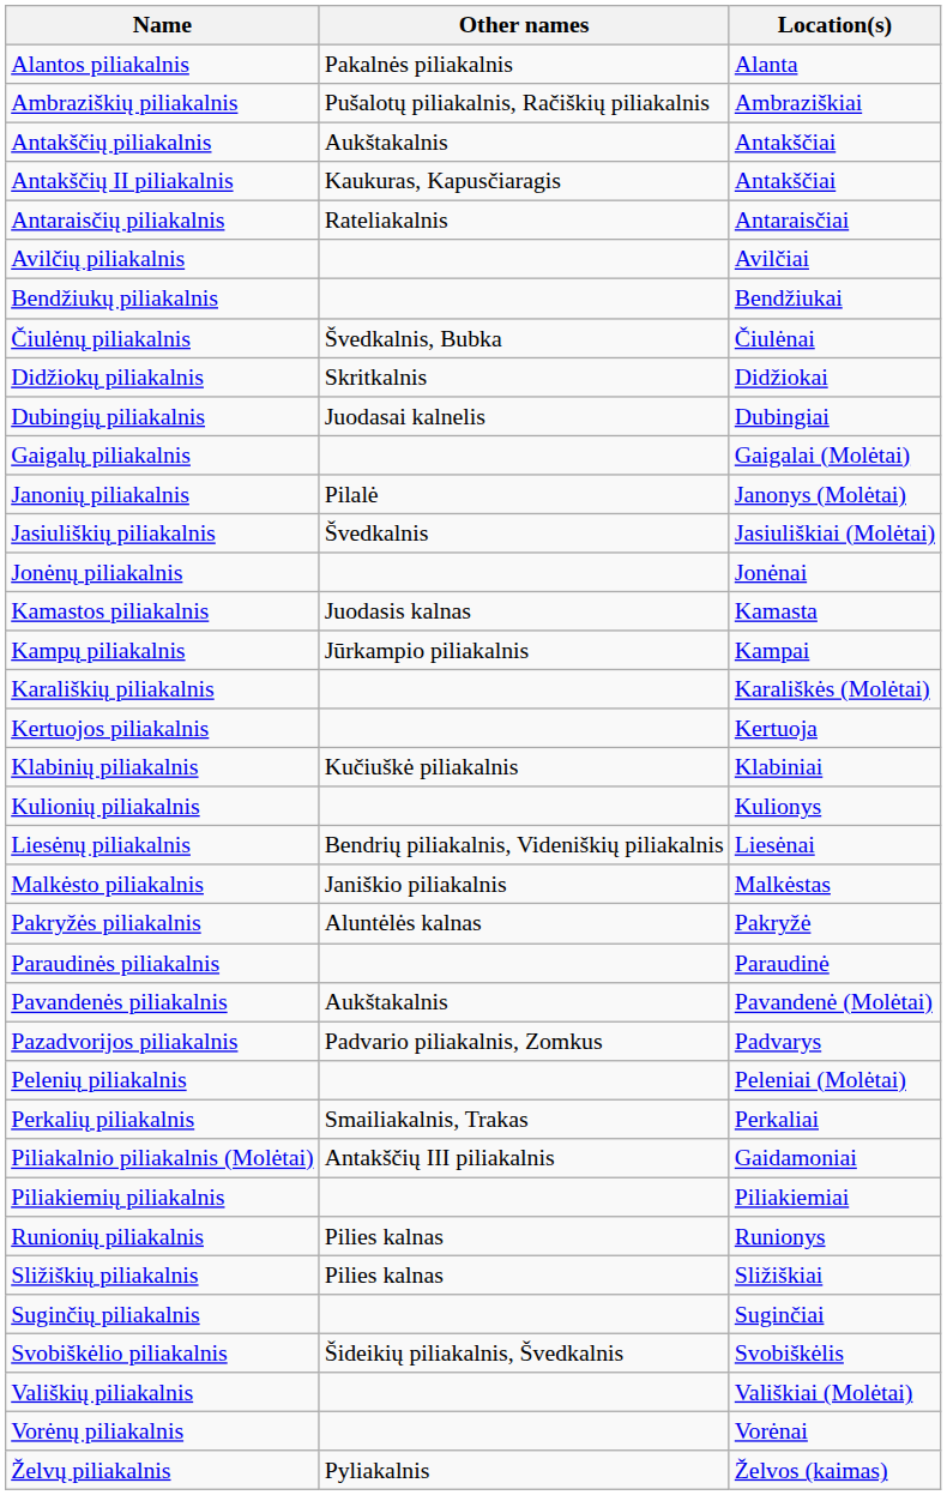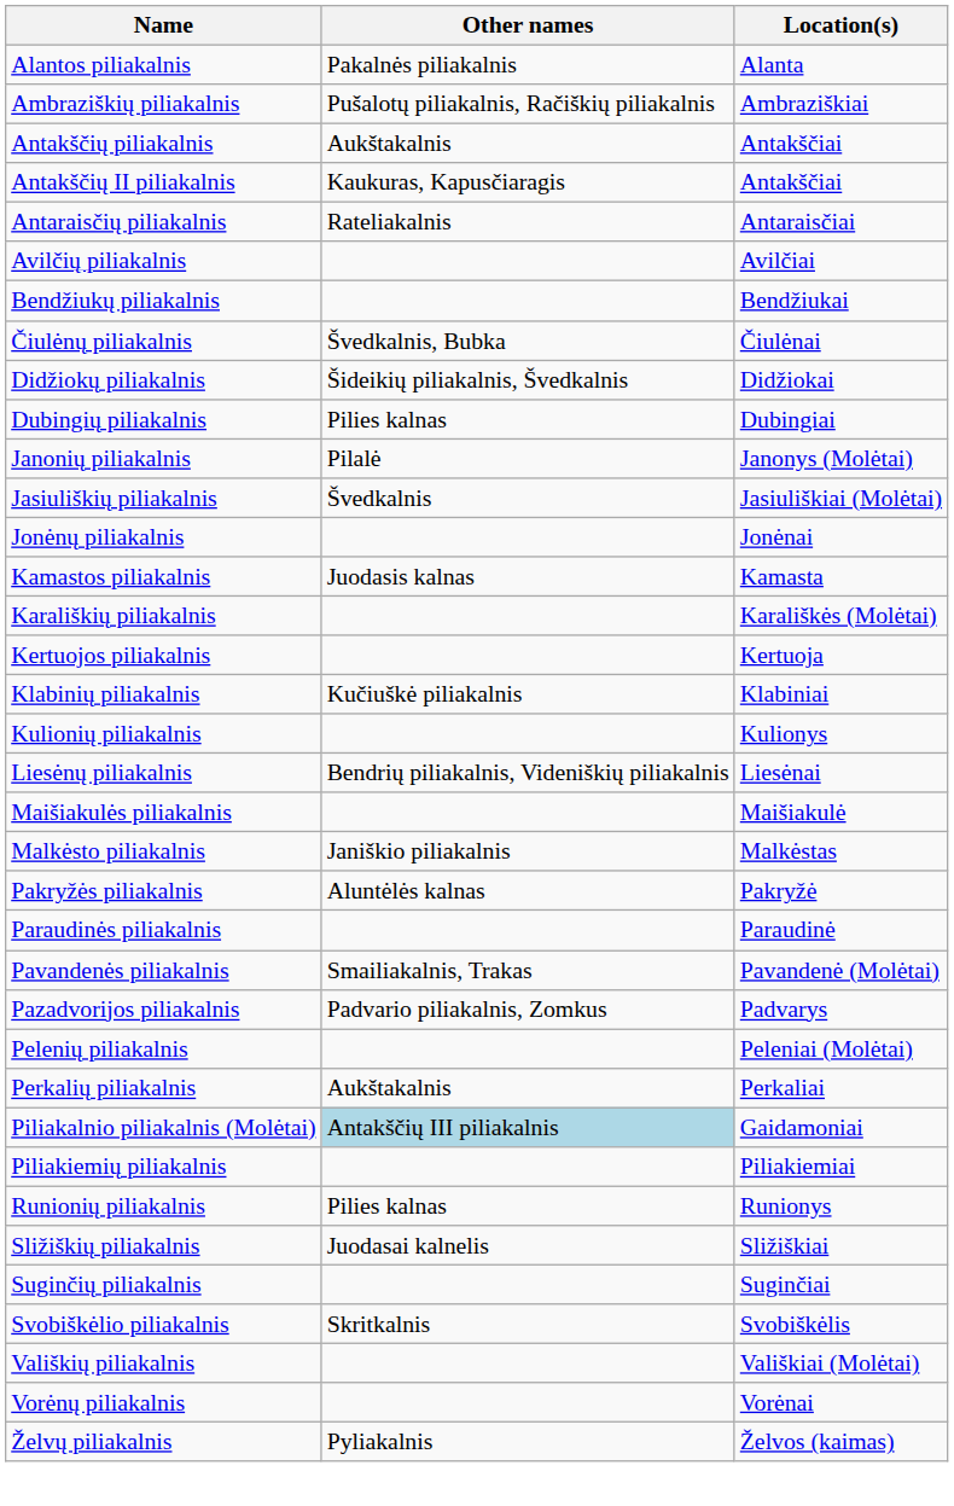 <table class="wikitable" style="font-size: 95%;">
 <tr>
 <th>Name</th>
 <th>Other names</th>
 <th>Location(s)</th>
 </tr>
 <tr>
 <td><a href='#'>Alantos piliakalnis</a></td>
 <td>Pakalnės piliakalnis</td>
 <td><a href='#'>Alanta</a></td>
 </tr>
 <tr>
 <td><a href='#'>Ambraziškių piliakalnis</a></td>
 <td>Pušalotų piliakalnis, Račiškių piliakalnis</td>
 <td><a href='#'>Ambraziškiai</a></td>
 </tr>
 <tr>
 <td><a href='#'>Antakščių piliakalnis</a></td>
 <td>Aukštakalnis</td>
 <td><a href='#'>Antakščiai</a></td>
 </tr>
 <tr>
 <td><a href='#'>Antakščių II piliakalnis</a></td>
 <td>Kaukuras, Kapusčiaragis</td>
 <td><a href='#'>Antakščiai</a></td>
 </tr>
 <tr>
 <td><a href='#'>Antaraisčių piliakalnis</a></td>
 <td>Rateliakalnis</td>
 <td><a href='#'>Antaraisčiai</a></td>
 </tr>
 <tr>
 <td><a href='#'>Avilčių piliakalnis</a></td>
 <td></td>
 <td><a href='#'>Avilčiai</a></td>
 </tr>
 <tr>
 <td><a href='#'>Bendžiukų piliakalnis</a></td>
 <td></td>
 <td><a href='#'>Bendžiukai</a></td>
 </tr>
 <tr>
 <td><a href='#'>Čiulėnų piliakalnis</a></td>
 <td>Švedkalnis, Bubka</td>
 <td><a href='#'>Čiulėnai</a></td>
 </tr>
 <tr>
 <td><a href='#'>Didžiokų piliakalnis</a></td>
-<td>Skritkalnis</td>
+<td>Šideikių piliakalnis, Švedkalnis</td>
 <td><a href='#'>Didžiokai</a></td>
 </tr>
 <tr>
 <td><a href='#'>Dubingių piliakalnis</a></td>
-<td>Juodasai kalnelis</td>
+<td>Pilies kalnas</td>
 <td><a href='#'>Dubingiai</a></td>
-</tr>
-<tr>
-<td><a href='#'>Gaigalų piliakalnis</a></td>
-<td></td>
-<td><a href='#'>Gaigalai (Molėtai)</a></td>
 </tr>
 <tr>
 <td><a href='#'>Janonių piliakalnis</a></td>
 <td>Pilalė</td>
 <td><a href='#'>Janonys (Molėtai)</a></td>
 </tr>
 <tr>
 <td><a href='#'>Jasiuliškių piliakalnis</a></td>
 <td>Švedkalnis</td>
 <td><a href='#'>Jasiuliškiai (Molėtai)</a></td>
 </tr>
 <tr>
 <td><a href='#'>Jonėnų piliakalnis</a></td>
 <td></td>
 <td><a href='#'>Jonėnai</a></td>
 </tr>
 <tr>
 <td><a href='#'>Kamastos piliakalnis</a></td>
 <td>Juodasis kalnas</td>
 <td><a href='#'>Kamasta</a></td>
-</tr>
-<tr>
-<td><a href='#'>Kampų piliakalnis</a></td>
-<td>Jūrkampio piliakalnis</td>
-<td><a href='#'>Kampai</a></td>
 </tr>
 <tr>
 <td><a href='#'>Karališkių piliakalnis</a></td>
 <td></td>
 <td><a href='#'>Karališkės (Molėtai)</a></td>
 </tr>
 <tr>
 <td><a href='#'>Kertuojos piliakalnis</a></td>
 <td></td>
 <td><a href='#'>Kertuoja</a></td>
 </tr>
 <tr>
 <td><a href='#'>Klabinių piliakalnis</a></td>
 <td>Kučiuškė piliakalnis</td>
 <td><a href='#'>Klabiniai</a></td>
 </tr>
 <tr>
 <td><a href='#'>Kulionių piliakalnis</a></td>
 <td></td>
 <td><a href='#'>Kulionys</a></td>
 </tr>
 <tr>
 <td><a href='#'>Liesėnų piliakalnis</a></td>
 <td>Bendrių piliakalnis, Videniškių piliakalnis</td>
 <td><a href='#'>Liesėnai</a></td>
 </tr>
 <tr>
+<td><a href='#'>Maišiakulės piliakalnis</a></td>
+<td></td>
+<td><a href='#'>Maišiakulė</a></td>
+</tr>
+<tr>
 <td><a href='#'>Malkėsto piliakalnis</a></td>
 <td>Janiškio piliakalnis</td>
 <td><a href='#'>Malkėstas</a></td>
 </tr>
 <tr>
 <td><a href='#'>Pakryžės piliakalnis</a></td>
 <td>Aluntėlės kalnas</td>
 <td><a href='#'>Pakryžė</a></td>
 </tr>
 <tr>
 <td><a href='#'>Paraudinės piliakalnis</a></td>
 <td></td>
 <td><a href='#'>Paraudinė</a></td>
 </tr>
 <tr>
 <td><a href='#'>Pavandenės piliakalnis</a></td>
-<td>Aukštakalnis</td>
+<td>Smailiakalnis, Trakas</td>
 <td><a href='#'>Pavandenė (Molėtai)</a></td>
 </tr>
 <tr>
 <td><a href='#'>Pazadvorijos piliakalnis</a></td>
 <td>Padvario piliakalnis, Zomkus</td>
 <td><a href='#'>Padvarys</a></td>
 </tr>
 <tr>
 <td><a href='#'>Pelenių piliakalnis</a></td>
 <td></td>
 <td><a href='#'>Peleniai (Molėtai)</a></td>
 </tr>
 <tr>
 <td><a href='#'>Perkalių piliakalnis</a></td>
-<td>Smailiakalnis, Trakas</td>
+<td>Aukštakalnis</td>
 <td><a href='#'>Perkaliai</a></td>
 </tr>
 <tr>
 <td><a href='#'>Piliakalnio piliakalnis (Molėtai) </a></td>
-<td>Antakščių III piliakalnis</td>
+<td style="background: lightblue;">Antakščių III piliakalnis</td>
 <td><a href='#'>Gaidamoniai</a></td>
 </tr>
 <tr>
 <td><a href='#'>Piliakiemių piliakalnis</a></td>
 <td></td>
 <td><a href='#'>Piliakiemiai</a></td>
 </tr>
 <tr>
 <td><a href='#'>Runionių piliakalnis</a></td>
 <td>Pilies kalnas</td>
 <td><a href='#'>Runionys</a></td>
 </tr>
 <tr>
 <td><a href='#'>Sližiškių piliakalnis</a></td>
-<td>Pilies kalnas</td>
+<td>Juodasai kalnelis</td>
 <td><a href='#'>Sližiškiai</a></td>
 </tr>
 <tr>
 <td><a href='#'>Suginčių piliakalnis</a></td>
 <td></td>
 <td><a href='#'>Suginčiai</a></td>
 </tr>
 <tr>
 <td><a href='#'>Svobiškėlio piliakalnis</a></td>
-<td>Šideikių piliakalnis, Švedkalnis</td>
+<td>Skritkalnis</td>
 <td><a href='#'>Svobiškėlis</a></td>
 </tr>
 <tr>
 <td><a href='#'>Vališkių piliakalnis</a></td>
 <td></td>
 <td><a href='#'>Vališkiai (Molėtai)</a></td>
 </tr>
 <tr>
 <td><a href='#'>Vorėnų piliakalnis</a></td>
 <td></td>
 <td><a href='#'>Vorėnai</a></td>
 </tr>
 <tr>
 <td><a href='#'>Želvų piliakalnis</a></td>
 <td>Pyliakalnis</td>
 <td><a href='#'>Želvos (kaimas)</a></td>
 </tr>
 </table>
